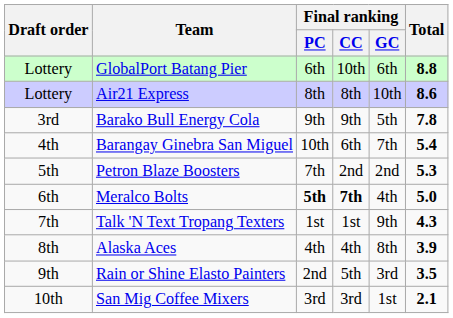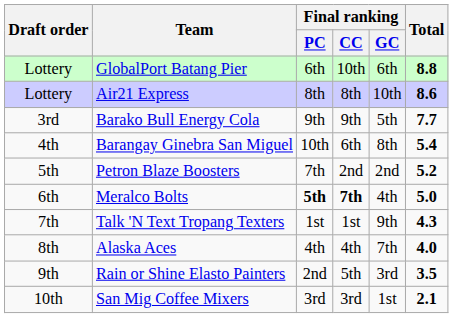 <table class=wikitable style="text-align:center;">
 <tr>
 <th rowspan=2>Draft order</th>
 <th rowspan=2>Team</th>
 <th colspan=3>Final ranking</th>
 <th rowspan=2>Total</th>
 </tr>
 <tr>
 <th><a href='#'>PC</a></th>
 <th><a href='#'>CC</a></th>
 <th><a href='#'>GC</a></th>
 </tr>
 <tr bgcolor=ccffcc>
 <td>Lottery</td>
 <td align=left><a href='#'>GlobalPort Batang Pier</a></td>
 <td>6th</td>
 <td>10th</td>
 <td>6th</td>
 <td><strong>8.8</strong></td>
 </tr>
 <tr bgcolor=ccccff>
 <td>Lottery</td>
 <td align=left><a href='#'>Air21 Express</a></td>
 <td>8th</td>
 <td>8th</td>
 <td>10th</td>
 <td><strong>8.6</strong></td>
 </tr>
 <tr>
 <td>3rd</td>
 <td align=left><a href='#'>Barako Bull Energy Cola</a></td>
 <td>9th</td>
 <td>9th</td>
 <td>5th</td>
-<td><strong>7.8</strong></td>
+<td><strong>7.7</strong></td>
 </tr>
 <tr>
 <td>4th</td>
 <td align=left><a href='#'>Barangay Ginebra San Miguel</a></td>
 <td>10th</td>
 <td>6th</td>
-<td>7th</td>
+<td>8th</td>
 <td><strong>5.4</strong></td>
 </tr>
 <tr>
 <td>5th</td>
 <td align=left><a href='#'>Petron Blaze Boosters</a></td>
 <td>7th</td>
 <td>2nd</td>
 <td>2nd</td>
-<td><strong>5.3</strong></td>
+<td><strong>5.2</strong></td>
 </tr>
 <tr>
 <td>6th</td>
 <td align=left><a href='#'>Meralco Bolts</a></td>
 <td><strong>5th</strong></td>
 <td><strong>7th</strong></td>
 <td>4th</td>
 <td><strong>5.0</strong></td>
 </tr>
 <tr>
 <td>7th</td>
 <td align=left><a href='#'>Talk 'N Text Tropang Texters</a></td>
 <td>1st</td>
 <td>1st</td>
 <td>9th</td>
 <td><strong>4.3</strong></td>
 </tr>
 <tr>
 <td>8th</td>
 <td align=left><a href='#'>Alaska Aces</a></td>
 <td>4th</td>
 <td>4th</td>
-<td>8th</td>
-<td><strong>3.9</strong></td>
+<td>7th</td>
+<td><strong>4.0</strong></td>
 </tr>
 <tr>
 <td>9th</td>
 <td align=left><a href='#'>Rain or Shine Elasto Painters</a></td>
 <td>2nd</td>
 <td>5th</td>
 <td>3rd</td>
 <td><strong>3.5</strong></td>
 </tr>
 <tr>
 <td>10th</td>
 <td align=left><a href='#'>San Mig Coffee Mixers</a></td>
 <td>3rd</td>
 <td>3rd</td>
 <td>1st</td>
 <td><strong>2.1</strong></td>
 </tr>
 </table>
